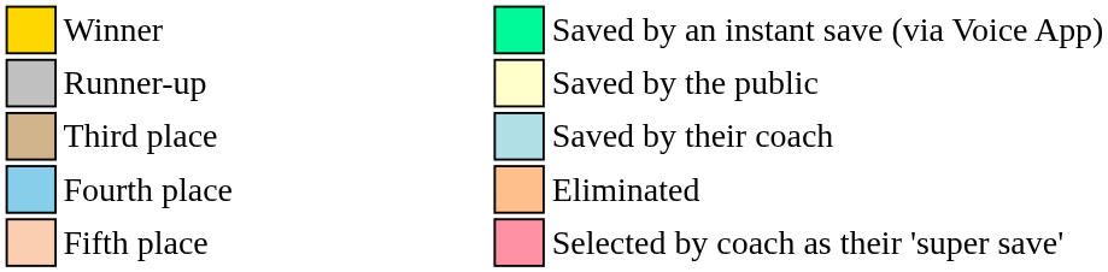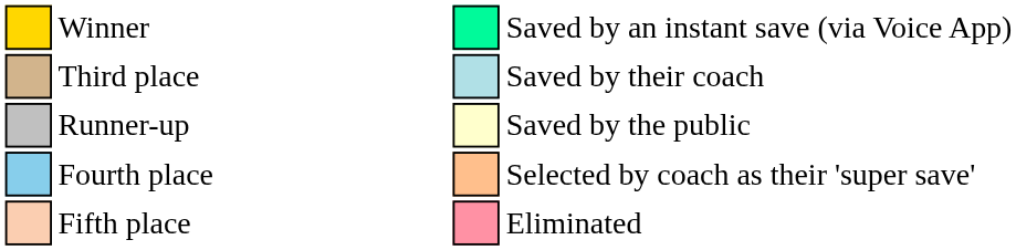 <table class="toccolours" style="font-size: 95%; white-space: nowrap; float:left">
 <tr>
 <td style="background: gold; border:1px solid black">     </td>
 <td>Winner</td>
 <td>     </td>
 <td>     </td>
 <td>     </td>
 <td>     </td>
 <td>     </td>
 <td style="background:#00FA9A; border:1px solid black">     </td>
 <td>Saved by an instant save (via Voice App)</td>
 </tr>
 <tr>
+<td style="background: tan; border:1px solid black">     </td>
+<td>Third place</td>
+<td>     </td>
+<td>     </td>
+<td>     </td>
+<td>     </td>
+<td>     </td>
+<td style="background:#B0E0E6; border:1px solid black">     </td>
+<td>Saved by their coach</td>
+</tr>
+<tr>
 <td style="background: silver; border:1px solid black">     </td>
 <td>Runner-up</td>
 <td>     </td>
 <td>     </td>
 <td>     </td>
 <td>     </td>
 <td>     </td>
 <td style="background:#FFFFCC; border:1px solid black">     </td>
 <td>Saved by the public</td>
 </tr>
 <tr>
-<td style="background: tan; border:1px solid black">     </td>
-<td>Third place</td>
-<td>     </td>
-<td>     </td>
-<td>     </td>
-<td>     </td>
-<td>     </td>
-<td style="background:#B0E0E6; border:1px solid black">     </td>
-<td>Saved by their coach</td>
-</tr>
-<tr>
 <td style="background: skyblue; border:1px solid black">     </td>
 <td>Fourth place</td>
 <td>     </td>
 <td>     </td>
 <td>     </td>
 <td>     </td>
 <td>     </td>
 <td style="background:#FFBF8C; border:1px solid black">     </td>
-<td>Eliminated</td>
+<td>Selected by coach as their 'super save'</td>
 </tr>
 <tr>
 <td style="background:#fbceb1; border:1px solid black">     </td>
 <td>Fifth place</td>
 <td>     </td>
 <td>     </td>
 <td>     </td>
 <td>     </td>
 <td>     </td>
 <td style="background:#FF91A4; border:1px solid black">     </td>
-<td>Selected by coach as their 'super save'</td>
+<td>Eliminated</td>
 </tr>
 </table>
